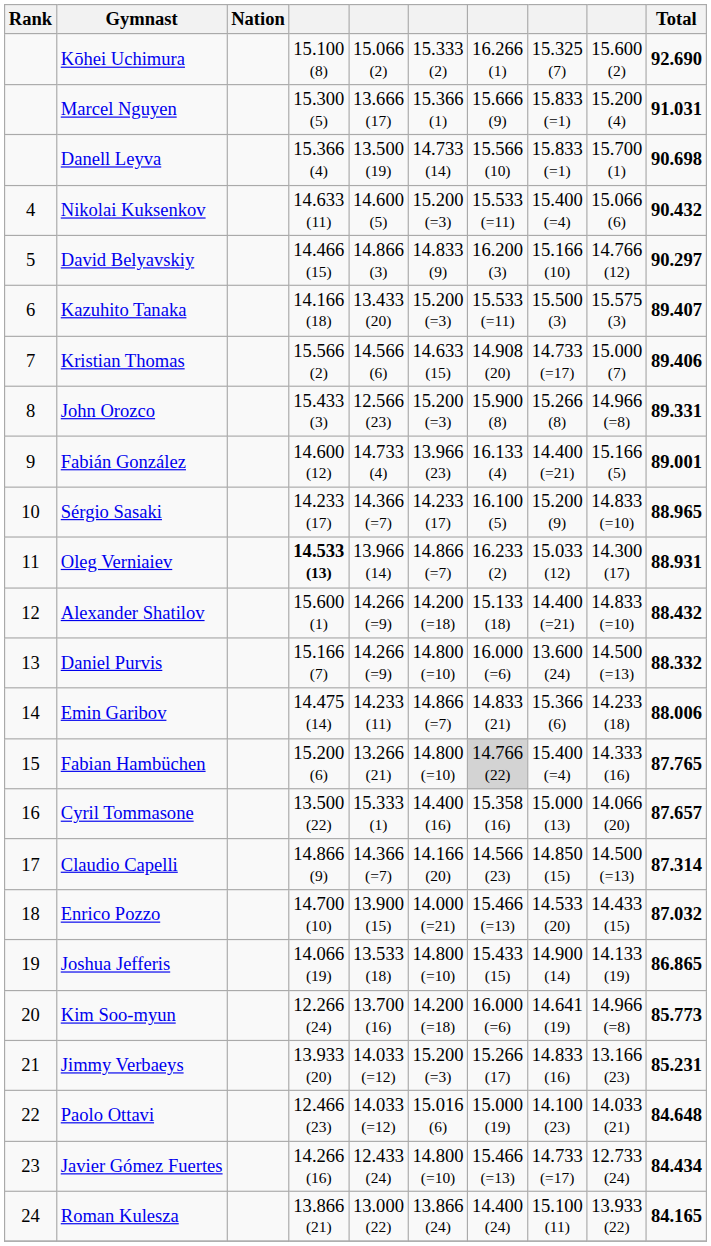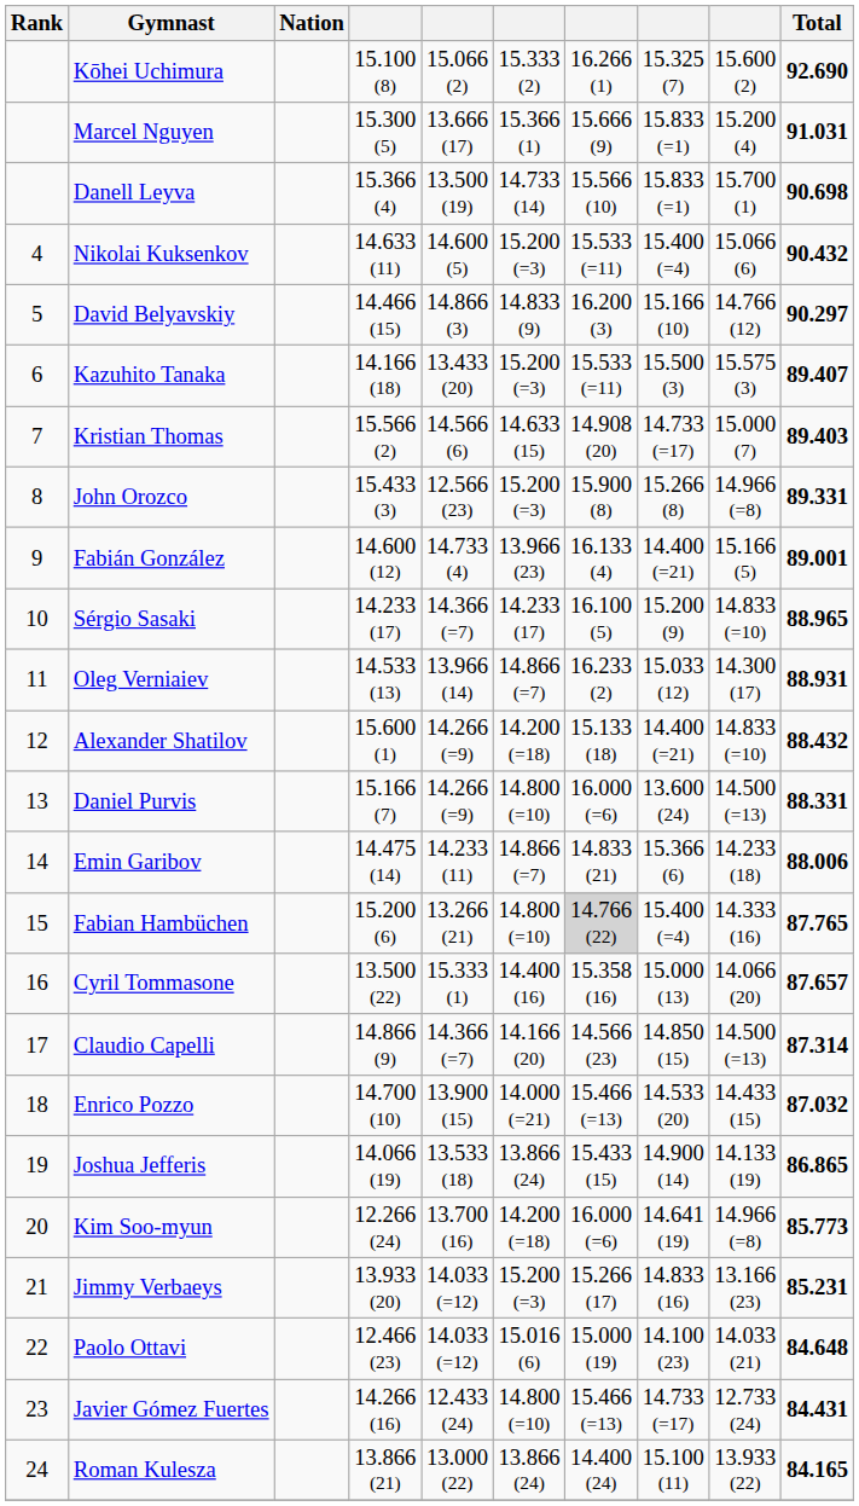 <table class="wikitable sortable" style="text-align:center;">
 <tr>
 <th>Rank</th>
 <th>Gymnast</th>
 <th>Nation</th>
 <th></th>
 <th></th>
 <th></th>
 <th></th>
 <th></th>
 <th></th>
 <th>Total</th>
 </tr>
 <tr>
 <td></td>
 <td align=left><a href='#'>Kōhei Uchimura</a></td>
 <td align="left"></td>
 <td>15.100<br><small>(8)</small></td>
 <td>15.066<br><small>(2)</small></td>
 <td>15.333<br><small>(2)</small></td>
 <td>16.266<br><small>(1)</small></td>
 <td>15.325<br><small>(7)</small></td>
 <td>15.600<br><small>(2)</small></td>
 <td><strong>92.690</strong></td>
 </tr>
 <tr>
 <td></td>
 <td align=left><a href='#'>Marcel Nguyen</a></td>
 <td align=left></td>
 <td>15.300<br><small>(5)</small></td>
 <td>13.666<br><small>(17)</small></td>
 <td>15.366<br><small>(1)</small></td>
 <td>15.666<br><small>(9)</small></td>
 <td>15.833<br><small>(=1)</small></td>
 <td>15.200<br><small>(4)</small></td>
 <td><strong>91.031</strong></td>
 </tr>
 <tr>
 <td></td>
 <td align=left><a href='#'>Danell Leyva</a></td>
 <td align=left></td>
 <td>15.366<br><small>(4)</small></td>
 <td>13.500<br><small>(19)</small></td>
 <td>14.733<br><small>(14)</small></td>
 <td>15.566<br><small>(10)</small></td>
 <td>15.833<br><small>(=1)</small></td>
 <td>15.700<br><small>(1)</small></td>
 <td><strong>90.698</strong></td>
 </tr>
 <tr>
 <td>4</td>
 <td align=left><a href='#'>Nikolai Kuksenkov</a></td>
 <td align="left"></td>
 <td>14.633<br><small>(11)</small></td>
 <td>14.600<br><small>(5)</small></td>
 <td>15.200<br><small>(=3)</small></td>
 <td>15.533<br><small>(=11)</small></td>
 <td>15.400<br><small>(=4)</small></td>
 <td>15.066<br><small>(6)</small></td>
 <td><strong>90.432</strong></td>
 </tr>
 <tr>
 <td>5</td>
 <td align=left><a href='#'>David Belyavskiy</a></td>
 <td align=left></td>
 <td>14.466<br><small>(15)</small></td>
 <td>14.866<br><small>(3)</small></td>
 <td>14.833<br><small>(9)</small></td>
 <td>16.200<br><small>(3)</small></td>
 <td>15.166<br><small>(10)</small></td>
 <td>14.766<br><small>(12)</small></td>
 <td><strong>90.297</strong></td>
 </tr>
 <tr>
 <td>6</td>
 <td align=left><a href='#'>Kazuhito Tanaka</a></td>
 <td align=left></td>
 <td>14.166<br><small>(18)</small></td>
 <td>13.433<br><small>(20)</small></td>
 <td>15.200<br><small>(=3)</small></td>
 <td>15.533<br><small>(=11)</small></td>
 <td>15.500<br><small>(3)</small></td>
 <td>15.575<br><small>(3)</small></td>
 <td><strong>89.407</strong></td>
 </tr>
 <tr>
 <td>7</td>
 <td align=left><a href='#'>Kristian Thomas</a></td>
 <td align=left></td>
 <td>15.566<br><small>(2)</small></td>
 <td>14.566<br><small>(6)</small></td>
 <td>14.633<br><small>(15)</small></td>
 <td>14.908<br><small>(20)</small></td>
 <td>14.733<br><small>(=17)</small></td>
 <td>15.000<br><small>(7)</small></td>
-<td><strong>89.406</strong></td>
+<td><strong>89.403</strong></td>
 </tr>
 <tr>
 <td>8</td>
 <td align=left><a href='#'>John Orozco</a></td>
 <td align=left></td>
 <td>15.433<br><small>(3)</small></td>
 <td>12.566<br><small>(23)</small></td>
 <td>15.200<br><small>(=3)</small></td>
 <td>15.900<br><small>(8)</small></td>
 <td>15.266<br><small>(8)</small></td>
 <td>14.966<br><small>(=8)</small></td>
 <td><strong>89.331</strong></td>
 </tr>
 <tr>
 <td>9</td>
 <td align=left><a href='#'>Fabián González</a></td>
 <td align=left></td>
 <td>14.600<br><small>(12)</small></td>
 <td>14.733<br><small>(4)</small></td>
 <td>13.966<br><small>(23)</small></td>
 <td>16.133<br><small>(4)</small></td>
 <td>14.400<br><small>(=21)</small></td>
 <td>15.166<br><small>(5)</small></td>
 <td><strong>89.001</strong></td>
 </tr>
 <tr>
 <td>10</td>
 <td align=left><a href='#'>Sérgio Sasaki</a></td>
 <td align="left"></td>
 <td>14.233<br><small>(17)</small></td>
 <td>14.366<br><small>(=7)</small></td>
 <td>14.233<br><small>(17)</small></td>
 <td>16.100<br><small>(5)</small></td>
 <td>15.200<br><small>(9)</small></td>
 <td>14.833<br><small>(=10)</small></td>
 <td><strong>88.965</strong></td>
 </tr>
 <tr>
 <td>11</td>
 <td align=left><a href='#'>Oleg Verniaiev</a></td>
 <td align="left"></td>
-<td><strong>14.533<br><small>(13)</small></strong></td>
+<td>14.533<br><small>(13)</small></td>
 <td>13.966<br><small>(14)</small></td>
 <td>14.866<br><small>(=7)</small></td>
 <td>16.233<br><small>(2)</small></td>
 <td>15.033<br><small>(12)</small></td>
 <td>14.300<br><small>(17)</small></td>
 <td><strong>88.931</strong></td>
 </tr>
 <tr>
 <td>12</td>
 <td align=left><a href='#'>Alexander Shatilov</a></td>
 <td align=left></td>
 <td>15.600<br><small>(1)</small></td>
 <td>14.266<br><small>(=9)</small></td>
 <td>14.200<br><small>(=18)</small></td>
 <td>15.133<br><small>(18)</small></td>
 <td>14.400<br><small>(=21)</small></td>
 <td>14.833<br><small>(=10)</small></td>
 <td><strong>88.432</strong></td>
 </tr>
 <tr>
 <td>13</td>
 <td align=left><a href='#'>Daniel Purvis</a></td>
 <td align=left></td>
 <td>15.166<br><small>(7)</small></td>
 <td>14.266<br><small>(=9)</small></td>
 <td>14.800<br><small>(=10)</small></td>
 <td>16.000<br><small>(=6)</small></td>
 <td>13.600<br><small>(24)</small></td>
 <td>14.500<br><small>(=13)</small></td>
-<td><strong>88.332</strong></td>
+<td><strong>88.331</strong></td>
 </tr>
 <tr>
 <td>14</td>
 <td align=left><a href='#'>Emin Garibov</a></td>
 <td align=left></td>
 <td>14.475<br><small>(14)</small></td>
 <td>14.233<br><small>(11)</small></td>
 <td>14.866<br><small>(=7)</small></td>
 <td>14.833<br><small>(21)</small></td>
 <td>15.366<br><small>(6)</small></td>
 <td>14.233<br><small>(18)</small></td>
 <td><strong>88.006</strong></td>
 </tr>
 <tr>
 <td>15</td>
 <td align=left><a href='#'>Fabian Hambüchen</a></td>
 <td align=left></td>
 <td>15.200<br><small>(6)</small></td>
 <td>13.266<br><small>(21)</small></td>
 <td>14.800<br><small>(=10)</small></td>
 <td style="background: lightgrey;">14.766<br><small>(22)</small></td>
 <td>15.400<br><small>(=4)</small></td>
 <td>14.333<br><small>(16)</small></td>
 <td><strong>87.765</strong></td>
 </tr>
 <tr>
 <td>16</td>
 <td align=left><a href='#'>Cyril Tommasone</a></td>
 <td align=left></td>
 <td>13.500<br><small>(22)</small></td>
 <td>15.333<br><small>(1)</small></td>
 <td>14.400<br><small>(16)</small></td>
 <td>15.358<br><small>(16)</small></td>
 <td>15.000<br><small>(13)</small></td>
 <td>14.066<br><small>(20)</small></td>
 <td><strong>87.657</strong></td>
 </tr>
 <tr>
 <td>17</td>
 <td align=left><a href='#'>Claudio Capelli</a></td>
 <td align=left></td>
 <td>14.866<br><small>(9)</small></td>
 <td>14.366<br><small>(=7)</small></td>
 <td>14.166<br><small>(20)</small></td>
 <td>14.566<br><small>(23)</small></td>
 <td>14.850<br><small>(15)</small></td>
 <td>14.500<br><small>(=13)</small></td>
 <td><strong>87.314</strong></td>
 </tr>
 <tr>
 <td>18</td>
 <td align=left><a href='#'>Enrico Pozzo</a></td>
 <td align=left></td>
 <td>14.700<br><small>(10)</small></td>
 <td>13.900<br><small>(15)</small></td>
 <td>14.000<br><small>(=21)</small></td>
 <td>15.466<br><small>(=13)</small></td>
 <td>14.533<br><small>(20)</small></td>
 <td>14.433<br><small>(15)</small></td>
 <td><strong>87.032</strong></td>
 </tr>
 <tr>
 <td>19</td>
 <td align=left><a href='#'>Joshua Jefferis</a></td>
 <td align=left></td>
 <td>14.066<br><small>(19)</small></td>
 <td>13.533<br><small>(18)</small></td>
-<td>14.800<br><small>(=10)</small></td>
+<td>13.866<br><small>(24)</small></td>
 <td>15.433<br><small>(15)</small></td>
 <td>14.900<br><small>(14)</small></td>
 <td>14.133<br><small>(19)</small></td>
 <td><strong>86.865</strong></td>
 </tr>
 <tr>
 <td>20</td>
 <td align=left><a href='#'>Kim Soo-myun</a></td>
 <td align=left></td>
 <td>12.266<br><small>(24)</small></td>
 <td>13.700<br><small>(16)</small></td>
 <td>14.200<br><small>(=18)</small></td>
 <td>16.000<br><small>(=6)</small></td>
 <td>14.641<br><small>(19)</small></td>
 <td>14.966<br><small>(=8)</small></td>
 <td><strong>85.773</strong></td>
 </tr>
 <tr>
 <td>21</td>
 <td align=left><a href='#'>Jimmy Verbaeys</a></td>
 <td align=left></td>
 <td>13.933<br><small>(20)</small></td>
 <td>14.033<br><small>(=12)</small></td>
 <td>15.200<br><small>(=3)</small></td>
 <td>15.266<br><small>(17)</small></td>
 <td>14.833<br><small>(16)</small></td>
 <td>13.166<br><small>(23)</small></td>
 <td><strong>85.231</strong></td>
 </tr>
 <tr>
 <td>22</td>
 <td align=left><a href='#'>Paolo Ottavi</a></td>
 <td align=left></td>
 <td>12.466<br><small>(23)</small></td>
 <td>14.033<br><small>(=12)</small></td>
 <td>15.016<br><small>(6)</small></td>
 <td>15.000<br><small>(19)</small></td>
 <td>14.100<br><small>(23)</small></td>
 <td>14.033<br><small>(21)</small></td>
 <td><strong>84.648</strong></td>
 </tr>
 <tr>
 <td>23</td>
 <td align=left><a href='#'>Javier Gómez Fuertes</a></td>
 <td align=left></td>
 <td>14.266<br><small>(16)</small></td>
 <td>12.433<br><small>(24)</small></td>
 <td>14.800<br><small>(=10)</small></td>
 <td>15.466<br><small>(=13)</small></td>
 <td>14.733<br><small>(=17)</small></td>
 <td>12.733<br><small>(24)</small></td>
-<td><strong>84.434</strong></td>
+<td><strong>84.431</strong></td>
 </tr>
 <tr>
 <td>24</td>
 <td align=left><a href='#'>Roman Kulesza</a></td>
 <td align=left></td>
 <td>13.866<br><small>(21)</small></td>
 <td>13.000<br><small>(22)</small></td>
 <td>13.866<br><small>(24)</small></td>
 <td>14.400<br><small>(24)</small></td>
 <td>15.100<br><small>(11)</small></td>
 <td>13.933<br><small>(22)</small></td>
 <td><strong>84.165</strong></td>
 </tr>
 <tr>
 </tr>
 </table>
